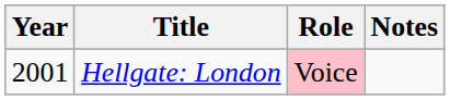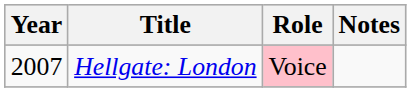 <table class="wikitable sortable">
 <tr>
 <th>Year</th>
 <th>Title</th>
 <th>Role</th>
 <th class="unsortable">Notes</th>
 </tr>
 <tr>
-<td>2001</td>
+<td>2007</td>
 <td><em><a href='#'>Hellgate: London</a></em></td>
 <td style="background: pink;">Voice</td>
 <td></td>
 </tr>
 </table>
